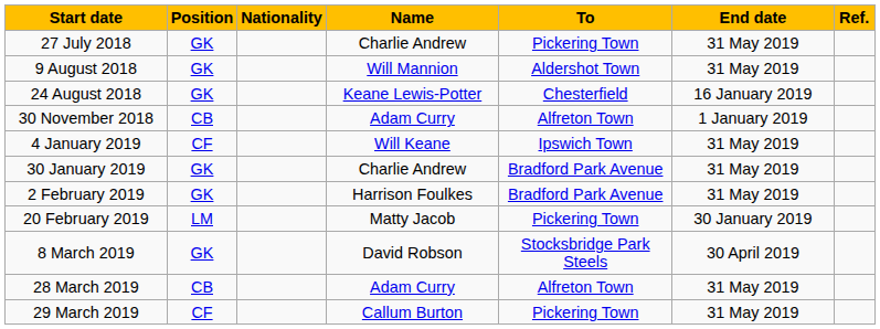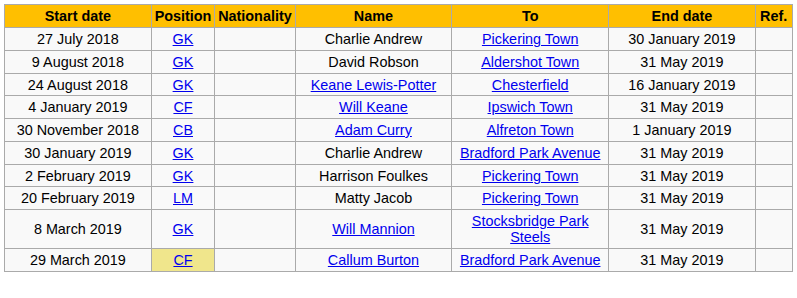 <table class="wikitable"  style="text-align:center; font-size:90%; ">
 <tr>
 <th style="background:#ffbf00; color:#000; width:140px;">Start date</th>
 <th style="background:#ffbf00; color:#000; width:50px;">Position</th>
 <th style="background:#ffbf00; color:#000; width:50px;">Nationality</th>
 <th style="background:#ffbf00; color:#000; width:150px;">Name</th>
 <th style="background:#ffbf00; color:#000; width:150px;">To</th>
 <th style="background:#ffbf00; color:#000; width:140px;">End date</th>
 <th style="background:#ffbf00; color:#000; width:30px;">Ref.</th>
 </tr>
 <tr>
 <td>27 July 2018</td>
 <td><a href='#'>GK</a></td>
 <td></td>
 <td>Charlie Andrew</td>
 <td><a href='#'>Pickering Town</a></td>
-<td>31 May 2019</td>
+<td>30 January 2019</td>
 <td></td>
 </tr>
 <tr>
 <td>9 August 2018</td>
 <td><a href='#'>GK</a></td>
 <td></td>
-<td><a href='#'>Will Mannion</a></td>
+<td>David Robson</td>
 <td><a href='#'>Aldershot Town</a></td>
 <td>31 May 2019</td>
 <td></td>
 </tr>
 <tr>
 <td>24 August 2018</td>
 <td><a href='#'>GK</a></td>
 <td></td>
 <td><a href='#'>Keane Lewis-Potter</a></td>
 <td><a href='#'>Chesterfield</a></td>
 <td>16 January 2019</td>
 <td></td>
 </tr>
 <tr>
+<td>4 January 2019</td>
+<td><a href='#'>CF</a></td>
+<td></td>
+<td><a href='#'>Will Keane</a></td>
+<td><a href='#'>Ipswich Town</a></td>
+<td>31 May 2019</td>
+<td></td>
+</tr>
+<tr>
 <td>30 November 2018</td>
 <td><a href='#'>CB</a></td>
 <td></td>
 <td><a href='#'>Adam Curry</a></td>
 <td><a href='#'>Alfreton Town</a></td>
 <td>1 January 2019</td>
-<td></td>
-</tr>
-<tr>
-<td>4 January 2019</td>
-<td><a href='#'>CF</a></td>
-<td></td>
-<td><a href='#'>Will Keane</a></td>
-<td><a href='#'>Ipswich Town</a></td>
-<td>31 May 2019</td>
 <td></td>
 </tr>
 <tr>
 <td>30 January 2019</td>
 <td><a href='#'>GK</a></td>
 <td></td>
 <td>Charlie Andrew</td>
 <td><a href='#'>Bradford Park Avenue</a></td>
 <td>31 May 2019</td>
 <td></td>
 </tr>
 <tr>
 <td>2 February 2019</td>
 <td><a href='#'>GK</a></td>
 <td></td>
 <td>Harrison Foulkes</td>
-<td><a href='#'>Bradford Park Avenue</a></td>
+<td><a href='#'>Pickering Town</a></td>
 <td>31 May 2019</td>
 <td></td>
 </tr>
 <tr>
 <td>20 February 2019</td>
 <td><a href='#'>LM</a></td>
 <td></td>
 <td>Matty Jacob</td>
 <td><a href='#'>Pickering Town</a></td>
-<td>30 January 2019</td>
+<td>31 May 2019</td>
 <td></td>
 </tr>
 <tr>
 <td>8 March 2019</td>
 <td><a href='#'>GK</a></td>
 <td></td>
-<td>David Robson</td>
+<td><a href='#'>Will Mannion</a></td>
 <td><a href='#'>Stocksbridge Park Steels</a></td>
-<td>30 April 2019</td>
-<td></td>
-</tr>
-<tr>
-<td>28 March 2019</td>
-<td><a href='#'>CB</a></td>
-<td></td>
-<td><a href='#'>Adam Curry</a></td>
-<td><a href='#'>Alfreton Town</a></td>
 <td>31 May 2019</td>
 <td></td>
 </tr>
 <tr>
 <td>29 March 2019</td>
-<td><a href='#'>CF</a></td>
+<td style="background: khaki;"><a href='#'>CF</a></td>
 <td></td>
 <td><a href='#'>Callum Burton</a></td>
-<td><a href='#'>Pickering Town</a></td>
+<td><a href='#'>Bradford Park Avenue</a></td>
 <td>31 May 2019</td>
 <td></td>
 </tr>
 </table>
